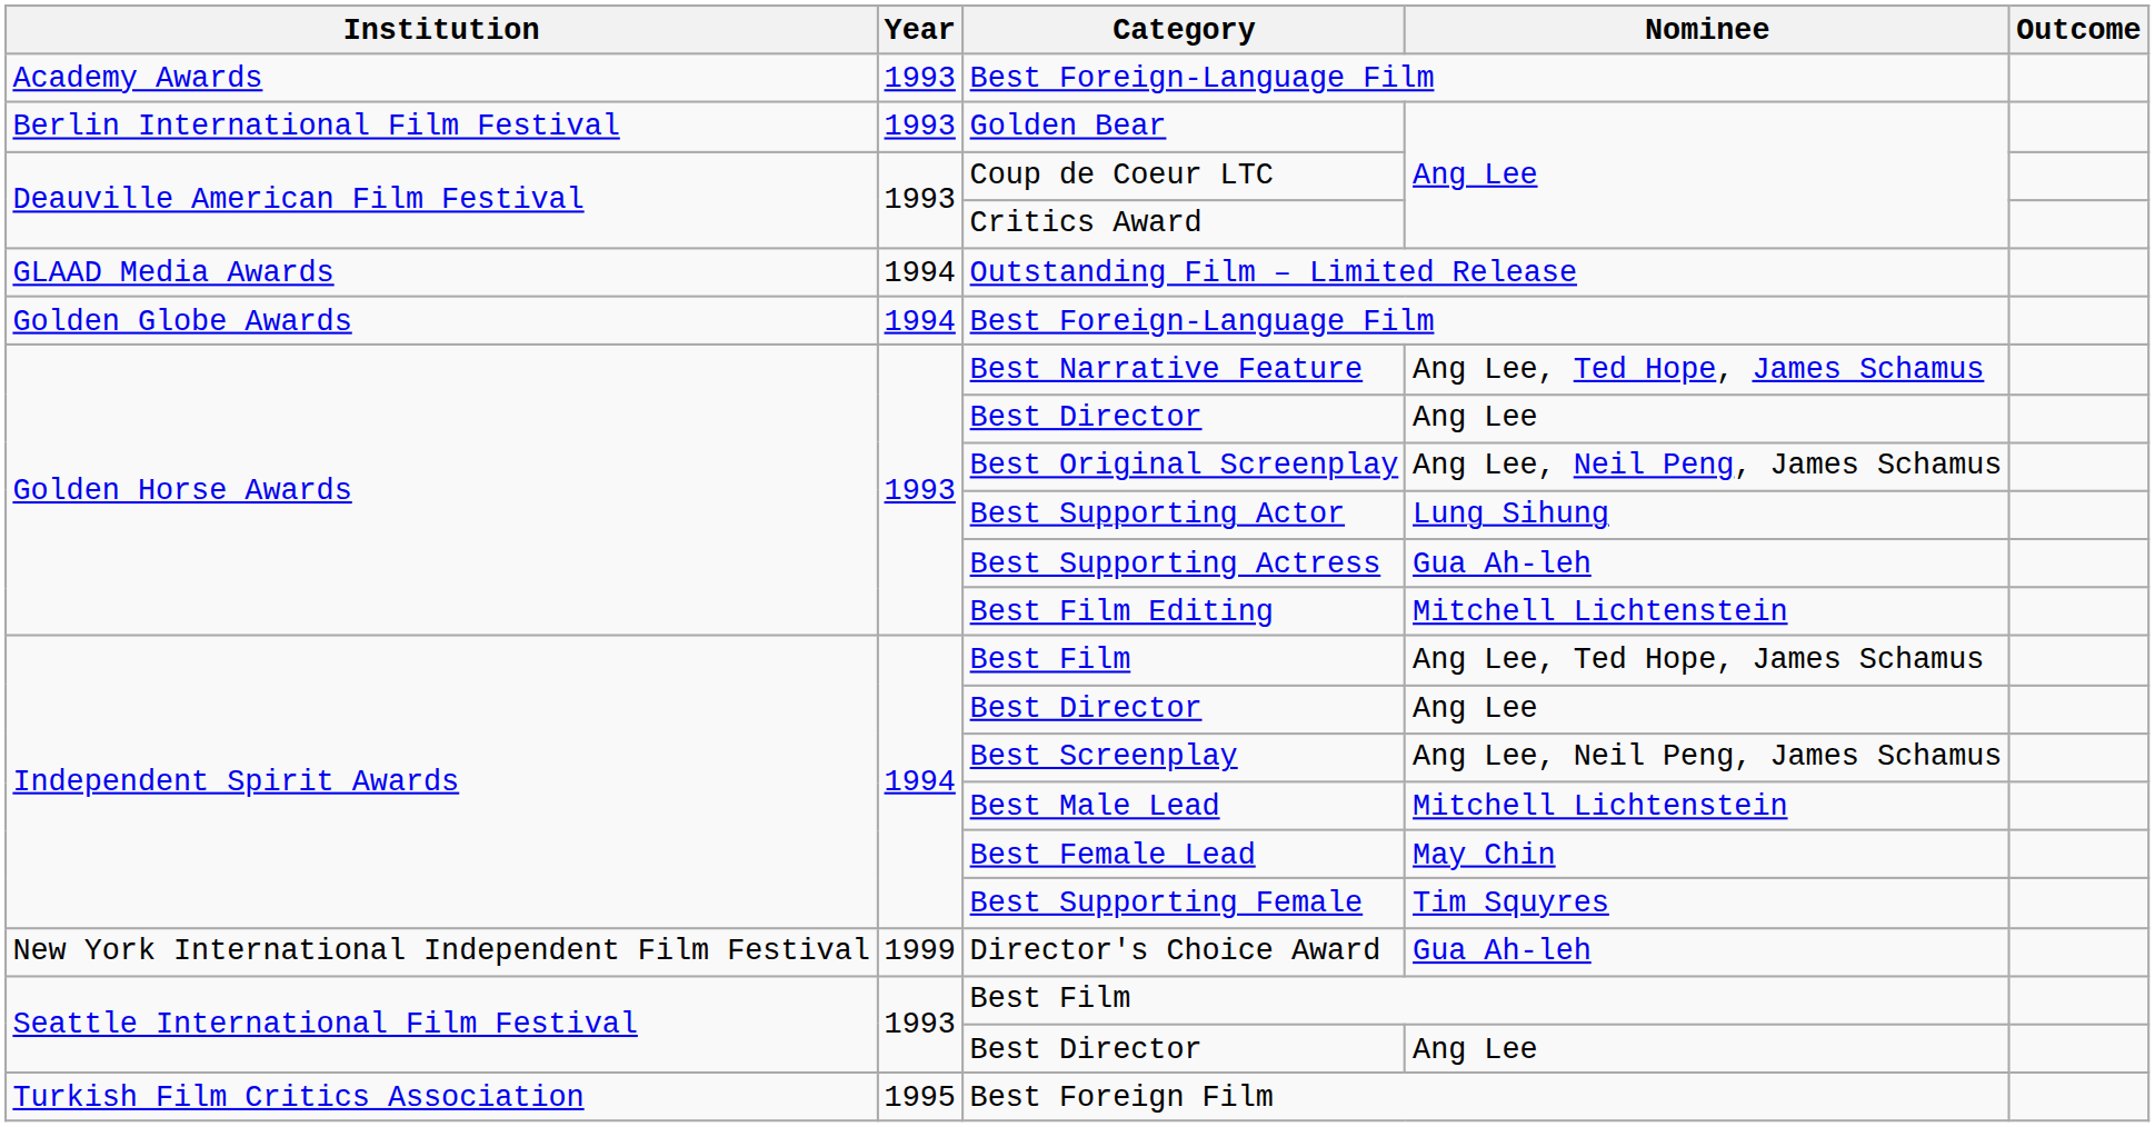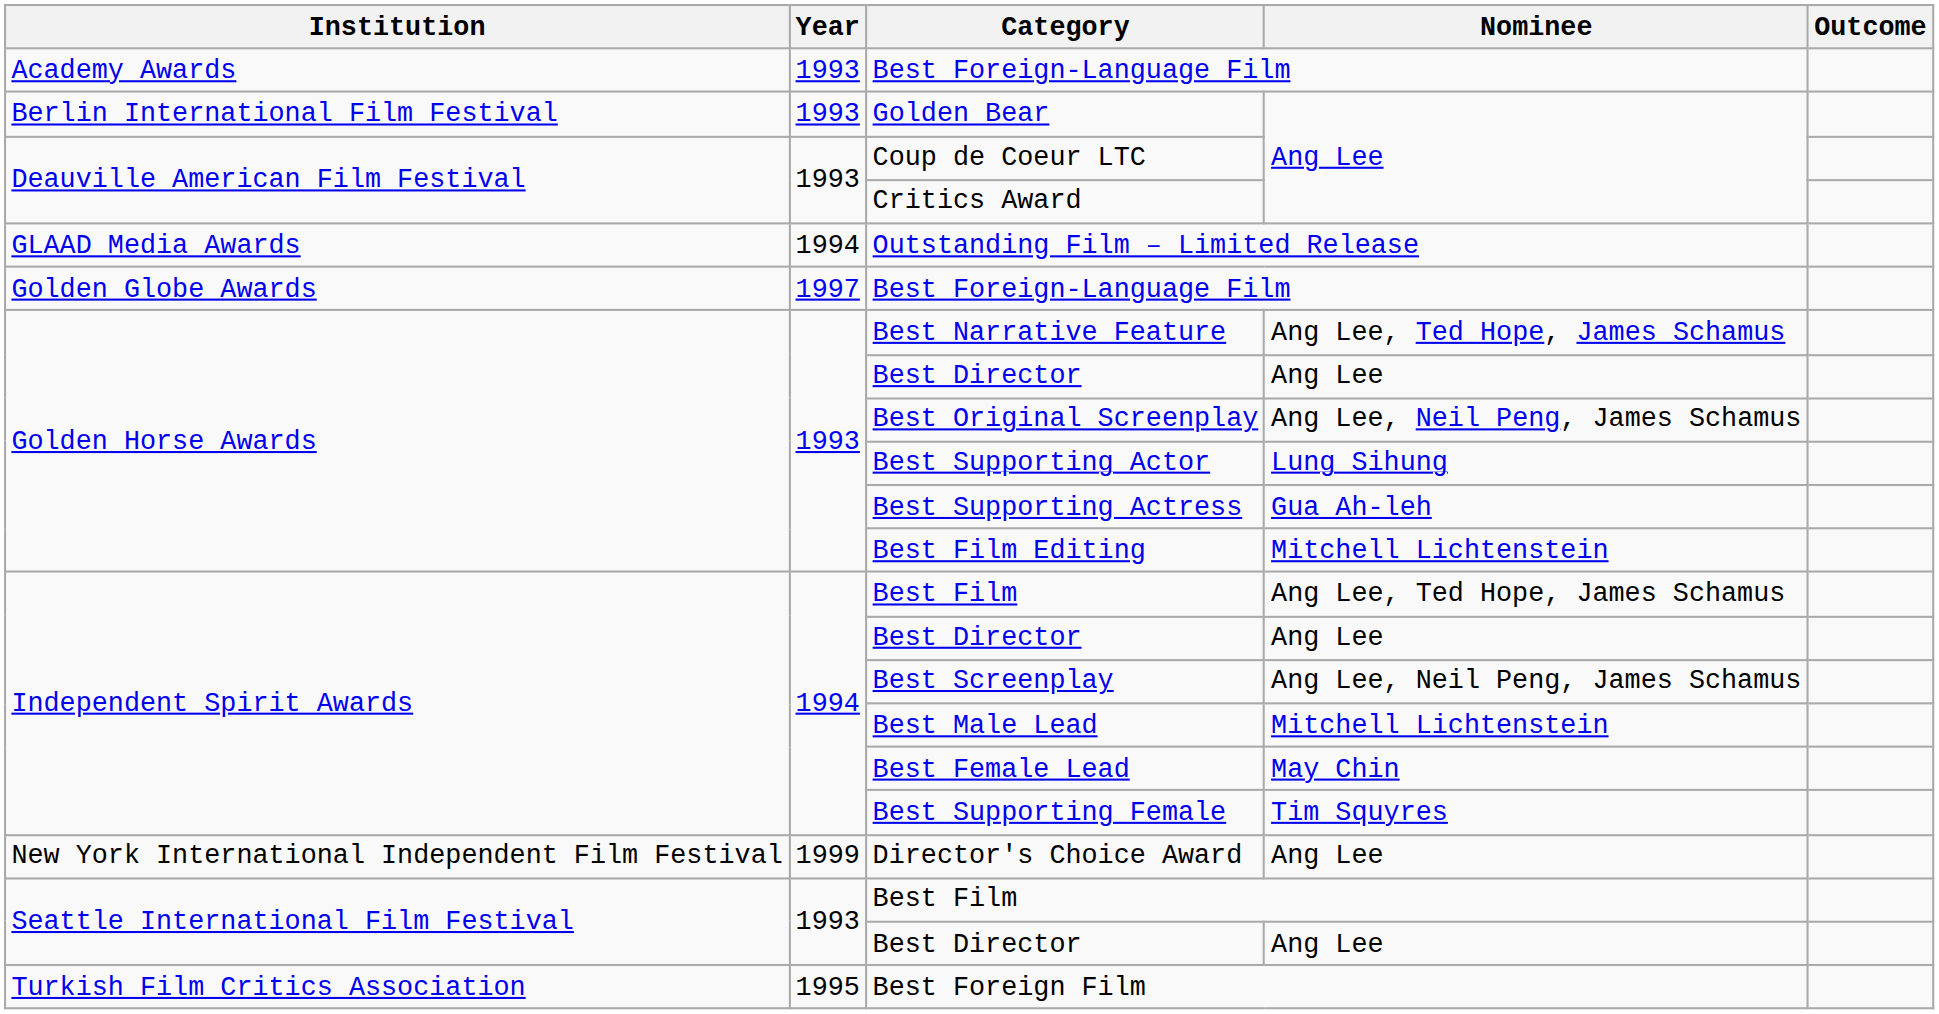 <table class="wikitable">
 <tr>
 <th>Institution</th>
 <th>Year</th>
 <th>Category</th>
 <th>Nominee</th>
 <th>Outcome</th>
 </tr>
 <tr>
 <td><a href='#'>Academy Awards</a></td>
 <td><a href='#'>1993</a></td>
 <td colspan="2"><a href='#'>Best Foreign-Language Film</a></td>
 <td></td>
 </tr>
 <tr>
 <td><a href='#'>Berlin International Film Festival</a></td>
 <td><a href='#'>1993</a></td>
 <td><a href='#'>Golden Bear</a></td>
 <td rowspan="3"><a href='#'>Ang Lee</a></td>
 <td><br></td>
 </tr>
 <tr>
 <td rowspan="2"><a href='#'>Deauville American Film Festival</a></td>
 <td rowspan="2">1993</td>
 <td>Coup de Coeur LTC</td>
 <td></td>
 </tr>
 <tr>
 <td>Critics Award</td>
 <td><br></td>
 </tr>
 <tr>
 <td><a href='#'>GLAAD Media Awards</a></td>
 <td>1994</td>
 <td colspan="2"><a href='#'>Outstanding Film – Limited Release</a></td>
 <td></td>
 </tr>
 <tr>
 <td><a href='#'>Golden Globe Awards</a></td>
-<td><a href='#'>1994</a></td>
+<td><a href='#'>1997</a></td>
 <td colspan="2"><a href='#'>Best Foreign-Language Film</a></td>
 <td></td>
 </tr>
 <tr>
 <td rowspan="6"><a href='#'>Golden Horse Awards</a></td>
 <td rowspan="6"><a href='#'>1993</a></td>
 <td><a href='#'>Best Narrative Feature</a></td>
 <td>Ang Lee, <a href='#'>Ted Hope</a>, <a href='#'>James Schamus</a></td>
 <td></td>
 </tr>
 <tr>
 <td><a href='#'>Best Director</a></td>
 <td>Ang Lee</td>
 <td></td>
 </tr>
 <tr>
 <td><a href='#'>Best Original Screenplay</a></td>
 <td>Ang Lee, <a href='#'>Neil Peng</a>, James Schamus</td>
 <td></td>
 </tr>
 <tr>
 <td><a href='#'>Best Supporting Actor</a></td>
 <td><a href='#'>Lung Sihung</a></td>
 <td></td>
 </tr>
 <tr>
 <td><a href='#'>Best Supporting Actress</a></td>
 <td><a href='#'>Gua Ah-leh</a></td>
 <td></td>
 </tr>
 <tr>
 <td><a href='#'>Best Film Editing</a></td>
 <td><a href='#'>Mitchell Lichtenstein</a></td>
 <td></td>
 </tr>
 <tr>
 <td rowspan="6"><a href='#'>Independent Spirit Awards</a></td>
 <td rowspan="6"><a href='#'>1994</a></td>
 <td><a href='#'>Best Film</a></td>
 <td>Ang Lee, Ted Hope, James Schamus</td>
 <td></td>
 </tr>
 <tr>
 <td><a href='#'>Best Director</a></td>
 <td>Ang Lee</td>
 <td></td>
 </tr>
 <tr>
 <td><a href='#'>Best Screenplay</a></td>
 <td>Ang Lee, Neil Peng, James Schamus</td>
 <td></td>
 </tr>
 <tr>
 <td><a href='#'>Best Male Lead</a></td>
 <td><a href='#'>Mitchell Lichtenstein</a></td>
 <td></td>
 </tr>
 <tr>
 <td><a href='#'>Best Female Lead</a></td>
 <td><a href='#'>May Chin</a></td>
 <td></td>
 </tr>
 <tr>
 <td><a href='#'>Best Supporting Female</a></td>
 <td><a href='#'>Tim Squyres</a></td>
 <td></td>
 </tr>
 <tr>
 <td>New York International Independent Film Festival</td>
 <td>1999</td>
 <td>Director's Choice Award</td>
-<td><a href='#'>Gua Ah-leh</a></td>
+<td>Ang Lee</td>
 <td></td>
 </tr>
 <tr>
 <td rowspan="2"><a href='#'>Seattle International Film Festival</a></td>
 <td rowspan="2">1993</td>
 <td colspan="2">Best Film</td>
 <td></td>
 </tr>
 <tr>
 <td>Best Director</td>
 <td>Ang Lee</td>
 <td></td>
 </tr>
 <tr>
 <td><a href='#'>Turkish Film Critics Association</a></td>
 <td>1995</td>
 <td colspan="2">Best Foreign Film</td>
 <td></td>
 </tr>
 </table>
